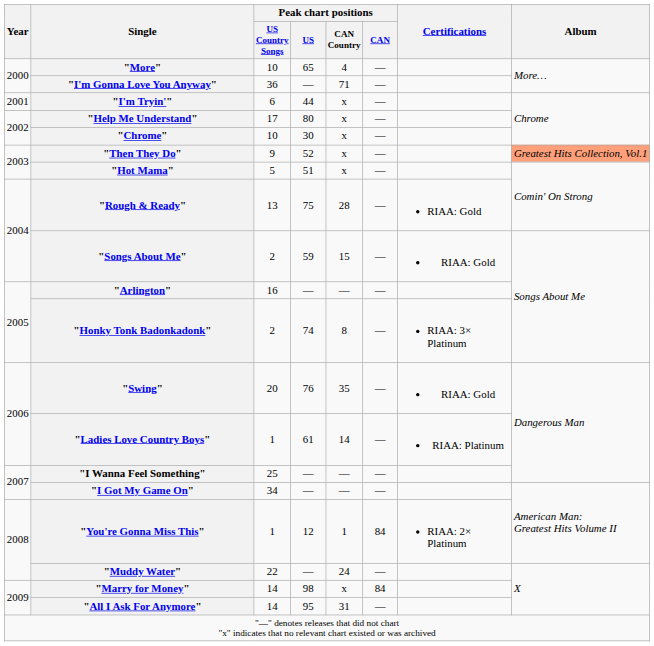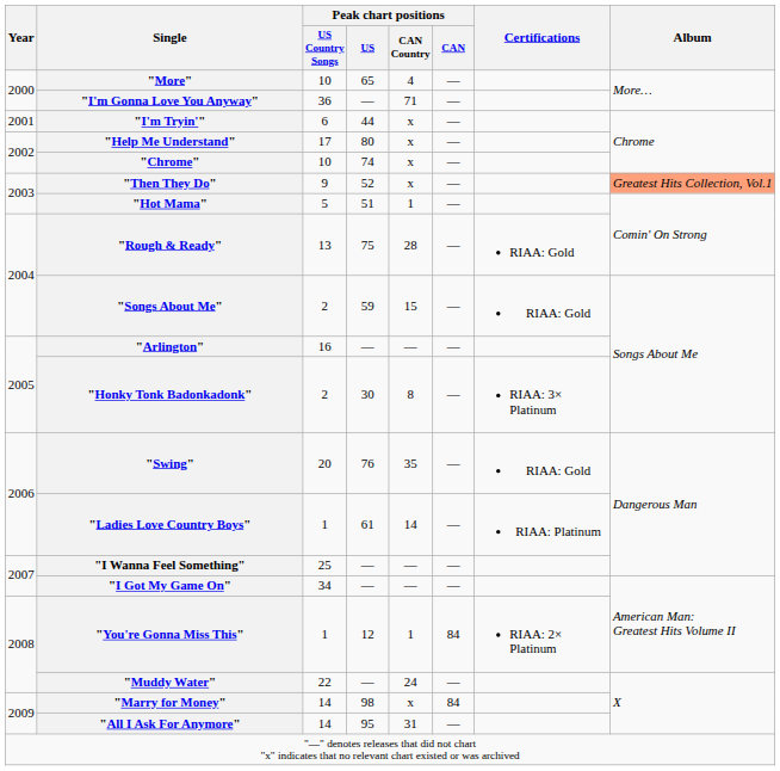 <table class="wikitable plainrowheaders" style="text-align:center;">
 <tr>
 <th rowspan="2">Year</th>
 <th rowspan="2" style="width:20em;">Single</th>
 <th colspan="4">Peak chart positions</th>
 <th rowspan="2" style="width:10em;"><a href='#'>Certifications</a></th>
 <th rowspan="2">Album</th>
 </tr>
 <tr style="font-size:smaller;">
 <th width="45"><a href='#'>US Country Songs</a><br></th>
 <th width="45"><a href='#'>US</a><br></th>
 <th width="45">CAN Country<br></th>
 <th width="45"><a href='#'>CAN</a><br></th>
 </tr>
 <tr>
 <td rowspan="2">2000</td>
 <th scope="row">"<a href='#'>More</a>"</th>
 <td>10</td>
 <td>65</td>
 <td>4</td>
 <td>—</td>
 <td></td>
 <td align="left" rowspan="2"><em>More…</em></td>
 </tr>
 <tr>
 <th scope="row">"<a href='#'>I'm Gonna Love You Anyway</a>"</th>
 <td>36</td>
 <td>—</td>
 <td>71</td>
 <td>—</td>
 <td></td>
 </tr>
 <tr>
 <td>2001</td>
 <th scope="row">"<a href='#'>I'm Tryin'</a>"</th>
 <td>6</td>
 <td>44</td>
 <td>x</td>
 <td>—</td>
 <td></td>
 <td align="left" rowspan="3"><em>Chrome</em></td>
 </tr>
 <tr>
 <td rowspan="2">2002</td>
 <th scope="row">"<a href='#'>Help Me Understand</a>"</th>
 <td>17</td>
 <td>80</td>
 <td>x</td>
 <td>—</td>
 <td></td>
 </tr>
 <tr>
 <th scope="row">"<a href='#'>Chrome</a>"</th>
 <td>10</td>
-<td>30</td>
+<td>74</td>
 <td>x</td>
 <td>—</td>
 <td></td>
 </tr>
 <tr>
 <td rowspan="2">2003</td>
 <th scope="row">"<a href='#'>Then They Do</a>"</th>
 <td>9</td>
 <td>52</td>
 <td>x</td>
 <td>—</td>
 <td></td>
 <td align="left" style="background: lightsalmon;"><em>Greatest Hits Collection, Vol.1</em></td>
 </tr>
 <tr>
 <th scope="row">"<a href='#'>Hot Mama</a>"</th>
 <td>5</td>
 <td>51</td>
-<td>x</td>
+<td>1</td>
 <td>—</td>
 <td></td>
 <td align="left" rowspan="2"><em>Comin' On Strong</em></td>
 </tr>
 <tr>
 <td rowspan="2">2004</td>
 <th scope="row">"<a href='#'>Rough & Ready</a>"</th>
 <td>13</td>
 <td>75</td>
 <td>28</td>
 <td>—</td>
 <td align="left"><br><ul><li>RIAA: Gold</li></ul></td>
 </tr>
 <tr>
 <th scope="row">"<a href='#'>Songs About Me</a>"</th>
 <td>2</td>
 <td>59</td>
 <td>15</td>
 <td>—</td>
 <td><br><ul><li>RIAA: Gold</li></ul></td>
 <td align="left" rowspan="3"><em>Songs About Me</em></td>
 </tr>
 <tr>
 <td rowspan="2">2005</td>
 <th scope="row">"<a href='#'>Arlington</a>"</th>
 <td>16</td>
 <td>—</td>
 <td>—</td>
 <td>—</td>
 <td></td>
 </tr>
 <tr>
 <th scope="row">"<a href='#'>Honky Tonk Badonkadonk</a>"</th>
 <td>2</td>
-<td>74</td>
+<td>30</td>
 <td>8</td>
 <td>—</td>
 <td align="left"><br><ul><li>RIAA: 3× Platinum</li></ul></td>
 </tr>
 <tr>
 <td rowspan="2">2006</td>
 <th scope="row">"<a href='#'>Swing</a>"</th>
 <td>20</td>
 <td>76</td>
 <td>35</td>
 <td>—</td>
 <td><br><ul><li>RIAA: Gold</li></ul></td>
 <td align="left" rowspan="3"><em>Dangerous Man</em></td>
 </tr>
 <tr>
 <th scope="row">"<a href='#'>Ladies Love Country Boys</a>"</th>
 <td>1</td>
 <td>61</td>
 <td>14</td>
 <td>—</td>
 <td align=“left”><br><ul><li>RIAA: Platinum</li></ul></td>
 </tr>
 <tr>
 <td rowspan="2">2007</td>
 <th scope="row">"I Wanna Feel Something"</th>
 <td>25</td>
 <td>—</td>
 <td>—</td>
 <td>—</td>
 <td></td>
 </tr>
 <tr>
 <th scope="row">"<a href='#'>I Got My Game On</a>"</th>
 <td>34</td>
 <td>—</td>
 <td>—</td>
 <td>—</td>
 <td></td>
 <td align="left" rowspan="2"><em>American Man: <br>Greatest Hits Volume II</em></td>
 </tr>
 <tr>
 <td rowspan="2">2008</td>
 <th scope="row">"<a href='#'>You're Gonna Miss This</a>"</th>
 <td>1</td>
 <td>12</td>
 <td>1</td>
 <td>84</td>
 <td align="left"><br><ul><li>RIAA: 2× Platinum</li></ul></td>
 </tr>
 <tr>
 <th scope="row">"<a href='#'>Muddy Water</a>"</th>
 <td>22</td>
 <td>—</td>
 <td>24</td>
 <td>—</td>
 <td></td>
 <td align="left" rowspan="3"><em>X</em></td>
 </tr>
 <tr>
 <td rowspan="2">2009</td>
 <th scope="row">"<a href='#'>Marry for Money</a>"</th>
 <td>14</td>
 <td>98</td>
 <td>x</td>
 <td>84</td>
 <td></td>
 </tr>
 <tr>
 <th scope="row">"<a href='#'>All I Ask For Anymore</a>"</th>
 <td>14</td>
 <td>95</td>
 <td>31</td>
 <td>—</td>
 <td></td>
 </tr>
 <tr>
 <td colspan="9" style="font-size:85%">"—" denotes releases that did not chart<br>"x" indicates that no relevant chart existed or was archived</td>
 </tr>
 </table>
